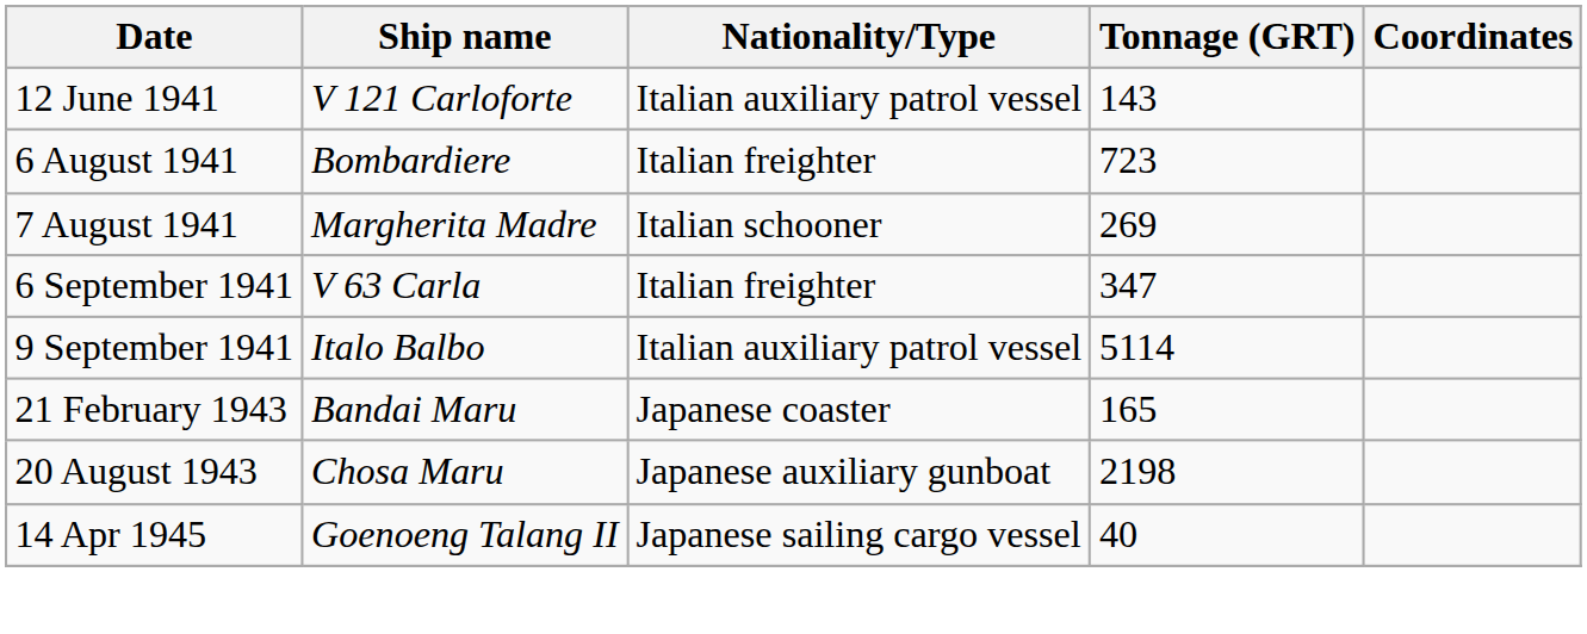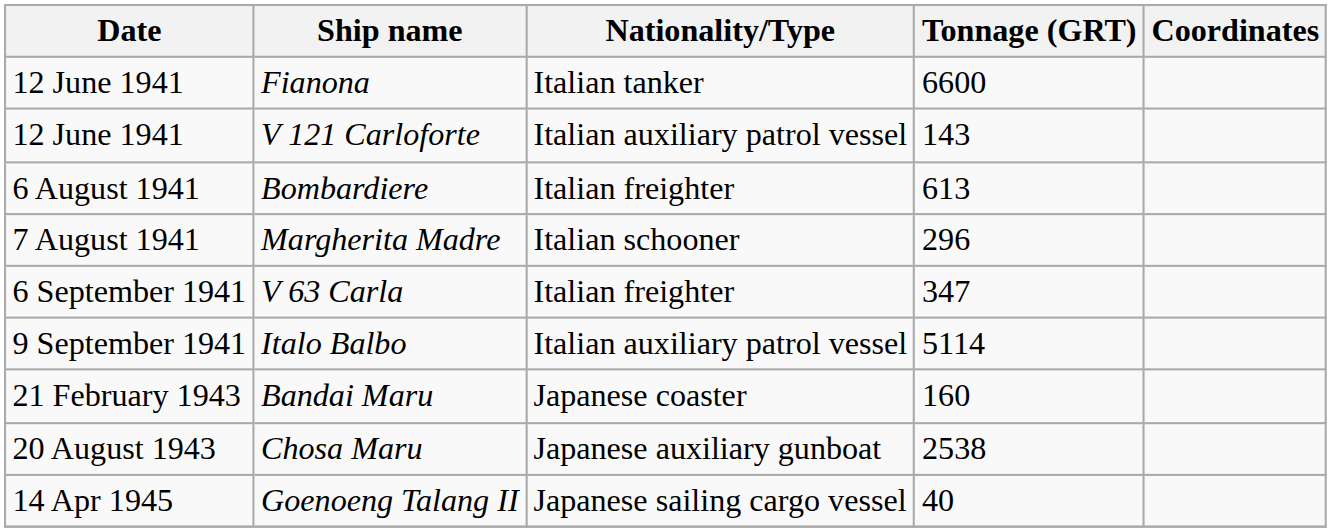 <table class="wikitable" style="font-size:97%;">
 <tr>
 <th>Date</th>
 <th>Ship name</th>
 <th>Nationality/Type</th>
 <th>Tonnage (GRT)</th>
 <th>Coordinates</th>
+</tr>
+<tr>
+<td>12 June 1941</td>
+<td><em>Fianona</em></td>
+<td>Italian tanker</td>
+<td>6600</td>
+<td></td>
 </tr>
 <tr>
 <td>12 June 1941</td>
 <td><em>V 121 Carloforte</em></td>
 <td>Italian auxiliary patrol vessel</td>
 <td>143</td>
 <td></td>
 </tr>
 <tr>
 <td>6 August 1941</td>
 <td><em>Bombardiere</em></td>
 <td>Italian freighter</td>
-<td>723</td>
+<td>613</td>
 <td></td>
 </tr>
 <tr>
 <td>7 August 1941</td>
 <td><em>Margherita Madre</em></td>
 <td>Italian schooner</td>
-<td>269</td>
+<td>296</td>
 <td></td>
 </tr>
 <tr>
 <td>6 September 1941</td>
 <td><em>V 63 Carla</em></td>
 <td>Italian freighter</td>
 <td>347</td>
 <td></td>
 </tr>
 <tr>
 <td>9 September 1941</td>
 <td><em>Italo Balbo</em></td>
 <td>Italian auxiliary patrol vessel</td>
 <td>5114</td>
 <td></td>
 </tr>
 <tr>
 <td>21 February 1943</td>
 <td><em>Bandai Maru</em></td>
 <td>Japanese coaster</td>
-<td>165</td>
+<td>160</td>
 <td></td>
 </tr>
 <tr>
 <td>20 August 1943</td>
 <td><em>Chosa Maru</em></td>
 <td>Japanese auxiliary gunboat</td>
-<td>2198</td>
+<td>2538</td>
 <td></td>
 </tr>
 <tr>
 <td>14 Apr 1945</td>
 <td><em>Goenoeng Talang II</em></td>
 <td>Japanese sailing cargo vessel</td>
 <td>40</td>
 <td></td>
 </tr>
 <tr>
 </tr>
 </table>
